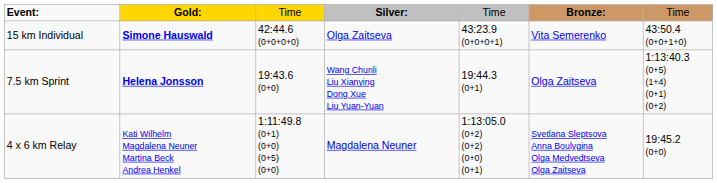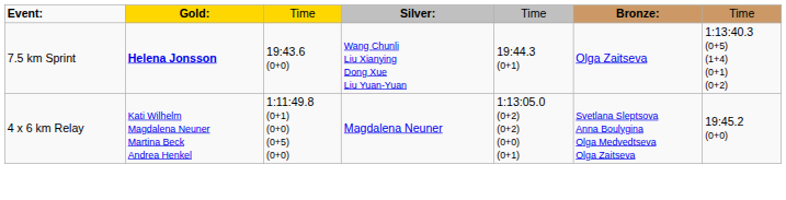 <table class="wikitable" width=85%>
 <tr>
 <td><strong>Event:</strong></td>
 <td style="text-align:center;background-color:gold;"><strong>Gold:</strong></td>
 <td style="text-align:center;background-color:gold;">Time</td>
 <td style="text-align:center;background-color:silver;"><strong>Silver:</strong></td>
 <td style="text-align:center;background-color:silver;">Time</td>
 <td style="text-align:center;background-color:#CC9966;"><strong>Bronze:</strong></td>
 <td style="text-align:center;background-color:#CC9966;">Time</td>
-</tr>
-<tr>
-<td>15 km Individual<br></td>
-<td><strong><a href='#'>Simone Hauswald</a></strong><br><small></small></td>
-<td>42:44.6<br><small>(0+0+0+0)</small></td>
-<td><a href='#'>Olga Zaitseva</a><br><small></small></td>
-<td>43:23.9	<br><small>(0+0+0+1)</small></td>
-<td><a href='#'>Vita Semerenko</a><br><small></small></td>
-<td>43:50.4	<br><small>(0+0+1+0)</small></td>
 </tr>
 <tr>
 <td>7.5 km Sprint<br></td>
 <td><strong><a href='#'>Helena Jonsson</a></strong><br><small></small></td>
 <td>19:43.6<br><small>(0+0)</small></td>
 <td><br><small><a href='#'>Wang Chunli</a><br><a href='#'>Liu Xianying</a><br><a href='#'>Dong Xue</a><br><a href='#'>Liu Yuan-Yuan</a></small></td>
 <td>19:44.3<br><small>(0+1)</small></td>
 <td><a href='#'>Olga Zaitseva</a><br><small></small></td>
 <td>1:13:40.3<br><small>(0+5)<br>(1+4)<br>(0+1)<br>(0+2)</small></td>
 </tr>
 <tr>
 <td>4 x 6 km Relay<br></td>
 <td><strong></strong><br><small><a href='#'>Kati Wilhelm</a><br><a href='#'>Magdalena Neuner</a><br><a href='#'>Martina Beck</a><br><a href='#'>Andrea Henkel</a></small></td>
 <td>1:11:49.8<br><small>(0+1)<br>(0+0)<br>(0+5)<br>(0+0)</small></td>
 <td><a href='#'>Magdalena Neuner</a><br><small></small></td>
 <td>1:13:05.0<br><small>(0+2)<br>(0+2)<br>(0+0)<br>(0+1)</small></td>
 <td><br><small><a href='#'>Svetlana Sleptsova</a><br><a href='#'>Anna Boulygina</a><br><a href='#'>Olga Medvedtseva</a><br><a href='#'>Olga Zaitseva</a></small></td>
 <td>19:45.2<br><small>(0+0)</small></td>
 </tr>
 </table>
